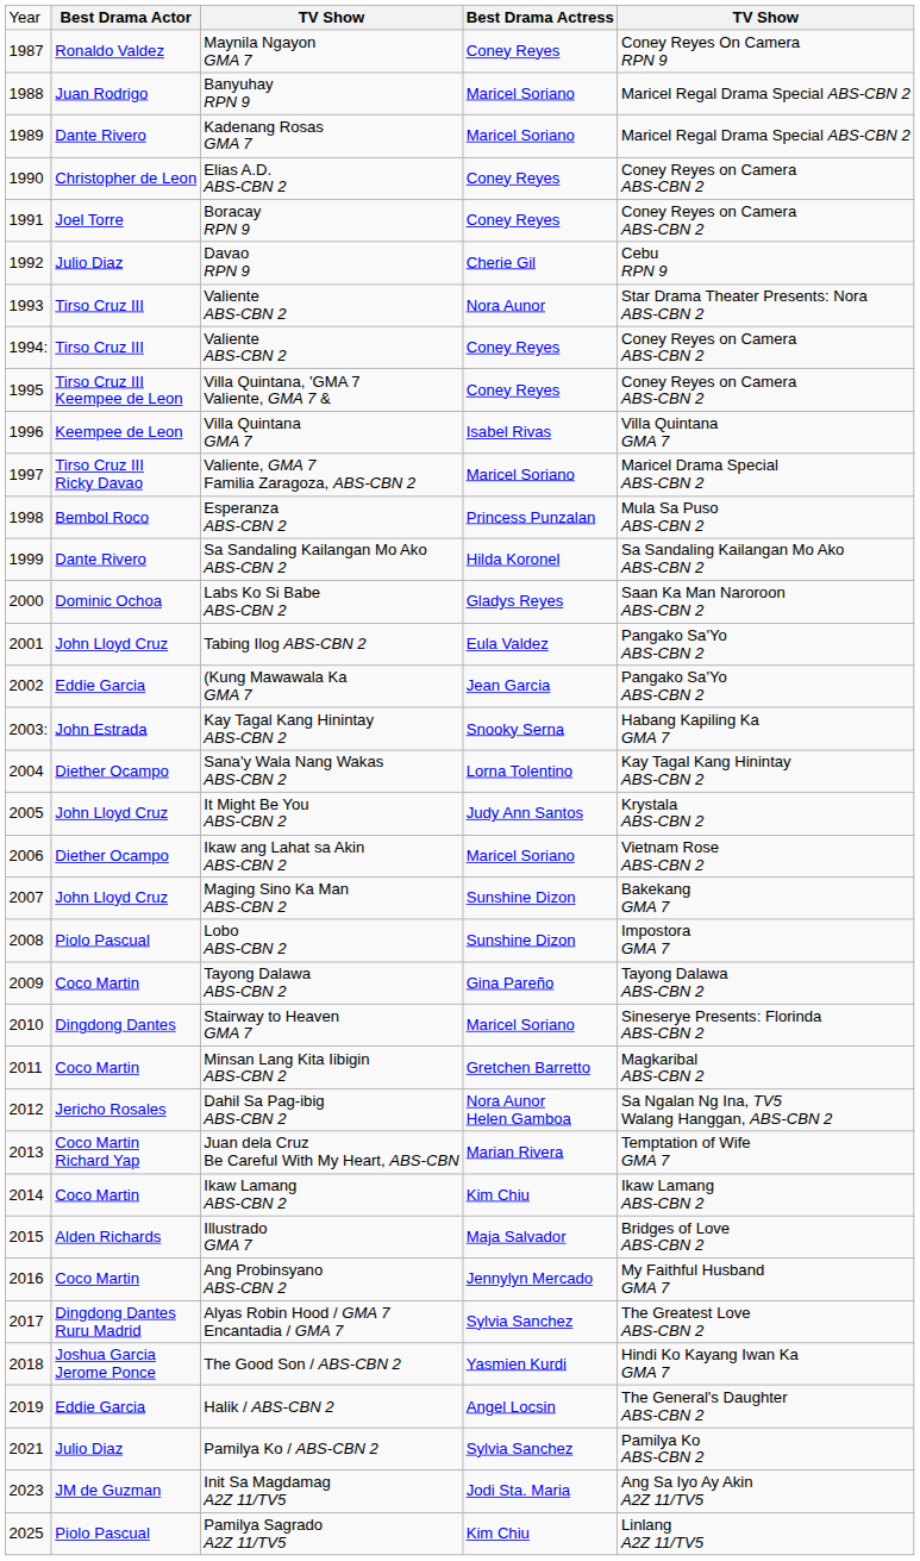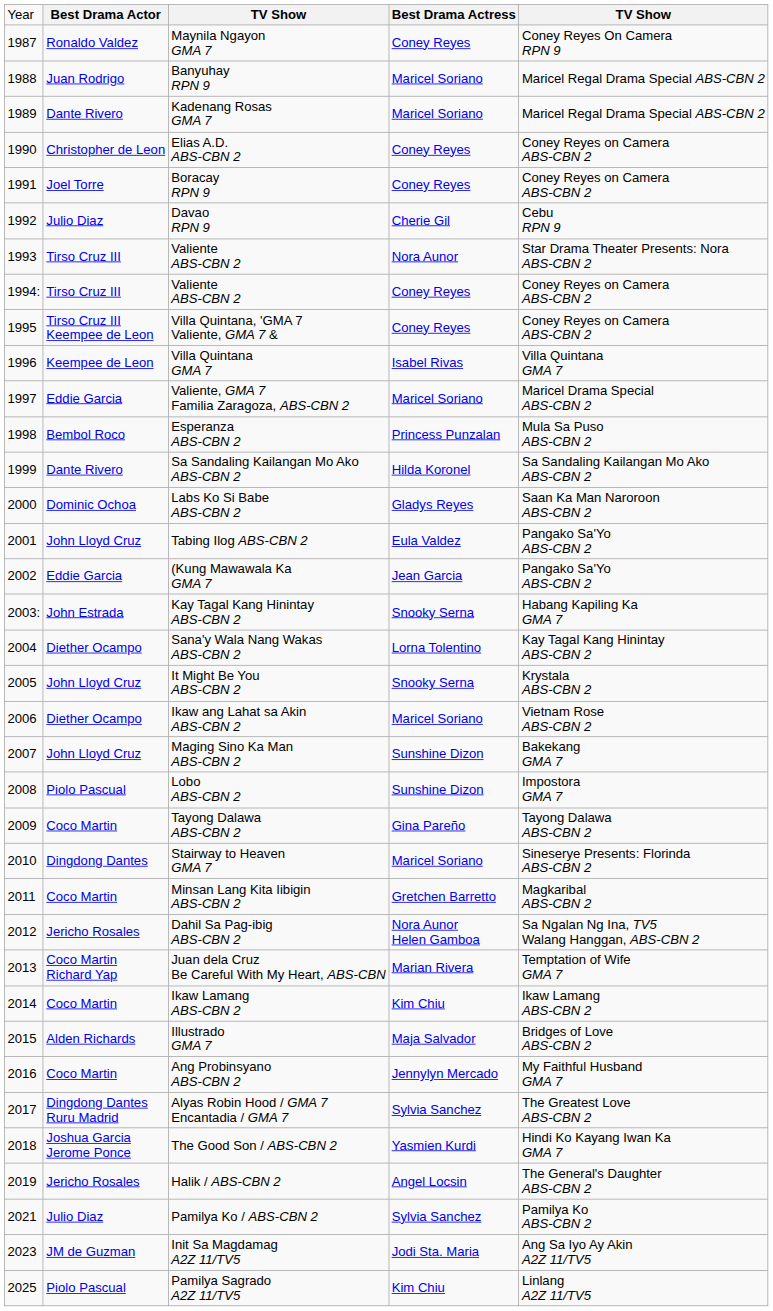 <table border="2"cellpadding="3"cellspacing="0"style="border-collapse:collapse;margin:0auto;" class="wikitable">
 <tr>
 <td>Year</td>
 <th>Best Drama Actor</th>
 <th>TV Show</th>
 <th>Best Drama Actress</th>
 <th>TV Show</th>
 </tr>
 <tr>
 <td>1987</td>
 <td><a href='#'>Ronaldo Valdez</a></td>
 <td>Maynila Ngayon<br> <em>GMA 7</em></td>
 <td><a href='#'>Coney Reyes</a></td>
 <td>Coney Reyes On Camera <br><em>RPN 9</em></td>
 </tr>
 <tr>
 <td>1988</td>
 <td><a href='#'>Juan Rodrigo</a></td>
 <td>Banyuhay <br> <em>RPN 9</em></td>
 <td><a href='#'>Maricel Soriano</a></td>
 <td>Maricel Regal Drama Special <em>ABS-CBN 2</em></td>
 </tr>
 <tr>
 <td>1989</td>
 <td><a href='#'>Dante Rivero</a></td>
 <td>Kadenang Rosas <br> <em>GMA 7</em></td>
 <td><a href='#'>Maricel Soriano</a></td>
 <td>Maricel Regal Drama Special <em>ABS-CBN 2</em></td>
 </tr>
 <tr>
 <td>1990</td>
 <td><a href='#'>Christopher de Leon</a></td>
 <td>Elias A.D. <br> <em>ABS-CBN 2</em></td>
 <td><a href='#'>Coney Reyes</a></td>
 <td>Coney Reyes on Camera <br> <em>ABS-CBN 2</em></td>
 </tr>
 <tr>
 <td>1991</td>
 <td><a href='#'>Joel Torre</a></td>
 <td>Boracay <br><em>RPN 9</em></td>
 <td><a href='#'>Coney Reyes</a></td>
 <td>Coney Reyes on Camera <br> <em>ABS-CBN 2</em></td>
 </tr>
 <tr>
 <td>1992</td>
 <td><a href='#'>Julio Diaz</a></td>
 <td>Davao <br> <em>RPN 9</em></td>
 <td><a href='#'>Cherie Gil</a></td>
 <td>Cebu <br><em>RPN 9</em></td>
 </tr>
 <tr>
 <td>1993</td>
 <td><a href='#'>Tirso Cruz III</a></td>
 <td>Valiente <br><em>ABS-CBN 2</em></td>
 <td><a href='#'>Nora Aunor</a></td>
 <td>Star Drama Theater Presents: Nora <br><em>ABS-CBN 2</em></td>
 </tr>
 <tr>
 <td>1994:</td>
 <td><a href='#'>Tirso Cruz III</a></td>
 <td>Valiente <br><em>ABS-CBN 2</em></td>
 <td><a href='#'>Coney Reyes</a></td>
 <td>Coney Reyes on Camera <br> <em>ABS-CBN 2</em></td>
 </tr>
 <tr>
 <td>1995</td>
 <td><a href='#'>Tirso Cruz III</a><br> <a href='#'>Keempee de Leon </a></td>
 <td>Villa Quintana, 'GMA 7<br>Valiente, <em>GMA 7</em> &</td>
 <td><a href='#'>Coney Reyes</a></td>
 <td>Coney Reyes on Camera <br> <em>ABS-CBN 2</em></td>
 </tr>
 <tr>
 <td>1996</td>
 <td><a href='#'>Keempee de Leon</a></td>
 <td>Villa Quintana <br><em>GMA 7</em></td>
 <td><a href='#'>Isabel Rivas</a></td>
 <td>Villa Quintana <br><em>GMA 7</em></td>
 </tr>
 <tr>
 <td>1997</td>
-<td><a href='#'>Tirso Cruz III</a> <br> <a href='#'>Ricky Davao</a></td>
+<td><a href='#'>Eddie Garcia</a></td>
 <td>Valiente,  <em>GMA 7</em> <br> Familia Zaragoza, <em>ABS-CBN 2</em></td>
 <td><a href='#'>Maricel Soriano</a></td>
 <td>Maricel  Drama Special <br><em>ABS-CBN 2</em></td>
 </tr>
 <tr>
 <td>1998</td>
 <td><a href='#'>Bembol Roco</a></td>
 <td>Esperanza <br><em>ABS-CBN 2</em></td>
 <td><a href='#'>Princess Punzalan</a></td>
 <td>Mula Sa Puso <br> <em>ABS-CBN 2</em></td>
 </tr>
 <tr>
 <td>1999</td>
 <td><a href='#'>Dante Rivero</a></td>
 <td>Sa Sandaling Kailangan Mo Ako <br><em>ABS-CBN 2</em></td>
 <td><a href='#'>Hilda Koronel</a></td>
 <td>Sa Sandaling Kailangan Mo Ako <br><em>ABS-CBN 2</em></td>
 </tr>
 <tr>
 <td>2000</td>
 <td><a href='#'>Dominic Ochoa</a></td>
 <td>Labs Ko Si Babe<br><em>ABS-CBN 2</em></td>
 <td><a href='#'>Gladys Reyes</a></td>
 <td>Saan Ka Man Naroroon <br><em>ABS-CBN 2</em></td>
 </tr>
 <tr>
 <td>2001</td>
 <td><a href='#'>John Lloyd Cruz</a></td>
 <td>Tabing Ilog <em>ABS-CBN 2</em></td>
 <td><a href='#'>Eula Valdez</a></td>
 <td>Pangako Sa'Yo <br><em>ABS-CBN 2</em></td>
 </tr>
 <tr>
 <td>2002</td>
 <td><a href='#'>Eddie Garcia</a></td>
 <td>(Kung Mawawala Ka <br><em>GMA 7</em></td>
 <td><a href='#'>Jean Garcia</a></td>
 <td>Pangako Sa'Yo <br><em>ABS-CBN 2</em></td>
 </tr>
 <tr>
 <td>2003:</td>
 <td><a href='#'>John Estrada</a></td>
 <td>Kay Tagal Kang Hinintay<br><em>ABS-CBN 2</em></td>
 <td><a href='#'>Snooky Serna</a></td>
 <td>Habang Kapiling Ka <br><em>GMA 7</em></td>
 </tr>
 <tr>
 <td>2004</td>
 <td><a href='#'>Diether Ocampo</a></td>
 <td>Sana'y Wala Nang Wakas<br> <em>ABS-CBN 2</em></td>
 <td><a href='#'>Lorna Tolentino</a></td>
 <td>Kay Tagal Kang Hinintay<br><em>ABS-CBN 2</em></td>
 </tr>
 <tr>
 <td>2005</td>
 <td><a href='#'>John Lloyd Cruz</a></td>
 <td>It Might Be You <br><em>ABS-CBN 2</em></td>
-<td><a href='#'>Judy Ann Santos</a></td>
+<td><a href='#'>Snooky Serna</a></td>
 <td>Krystala<br><em>ABS-CBN 2</em></td>
 </tr>
 <tr>
 <td>2006</td>
 <td><a href='#'>Diether Ocampo</a></td>
 <td>Ikaw ang Lahat sa Akin<br><em>ABS-CBN 2</em></td>
 <td><a href='#'>Maricel Soriano</a></td>
 <td>Vietnam Rose <br><em>ABS-CBN 2</em></td>
 </tr>
 <tr>
 <td>2007</td>
 <td><a href='#'>John Lloyd Cruz</a></td>
 <td>Maging Sino Ka Man <br><em>ABS-CBN 2</em></td>
 <td><a href='#'>Sunshine Dizon</a></td>
 <td>Bakekang <br><em>GMA 7</em></td>
 </tr>
 <tr>
 <td>2008</td>
 <td><a href='#'>Piolo Pascual</a></td>
 <td>Lobo <br><em>ABS-CBN 2</em></td>
 <td><a href='#'>Sunshine Dizon</a></td>
 <td>Impostora <br><em>GMA 7</em></td>
 </tr>
 <tr>
 <td>2009</td>
 <td><a href='#'>Coco Martin</a></td>
 <td>Tayong Dalawa<br><em>ABS-CBN 2</em></td>
 <td><a href='#'>Gina Pareño</a></td>
 <td>Tayong Dalawa<br><em>ABS-CBN 2</em></td>
 </tr>
 <tr>
 <td>2010</td>
 <td><a href='#'>Dingdong Dantes</a></td>
 <td>Stairway to Heaven <br><em>GMA 7</em></td>
 <td><a href='#'>Maricel Soriano</a></td>
 <td>Sineserye Presents: Florinda <br><em>ABS-CBN 2</em></td>
 </tr>
 <tr>
 <td>2011</td>
 <td><a href='#'>Coco Martin</a></td>
 <td>Minsan Lang Kita Iibigin <br><em>ABS-CBN 2</em></td>
 <td><a href='#'>Gretchen Barretto</a></td>
 <td>Magkaribal<br><em>ABS-CBN 2</em></td>
 </tr>
 <tr>
 <td>2012</td>
 <td><a href='#'>Jericho Rosales</a></td>
 <td>Dahil Sa Pag-ibig <br><em>ABS-CBN 2</em></td>
 <td><a href='#'>Nora Aunor</a><br><a href='#'>Helen Gamboa</a></td>
 <td>Sa Ngalan Ng Ina, <em>TV5</em><br> Walang Hanggan, <em>ABS-CBN 2</em></td>
 </tr>
 <tr>
 <td>2013</td>
 <td><a href='#'>Coco Martin</a> <br><a href='#'>Richard Yap</a></td>
 <td>Juan dela Cruz <br>Be Careful With My Heart, <em>ABS-CBN</em></td>
 <td><a href='#'>Marian Rivera</a></td>
 <td>Temptation of Wife <br><em>GMA 7</em></td>
 </tr>
 <tr>
 <td>2014</td>
 <td><a href='#'>Coco Martin</a></td>
 <td>Ikaw Lamang <br> <em>ABS-CBN 2</em></td>
 <td><a href='#'>Kim Chiu</a></td>
 <td>Ikaw Lamang <br><em>ABS-CBN 2</em></td>
 </tr>
 <tr>
 <td>2015</td>
 <td><a href='#'>Alden Richards</a></td>
 <td>Illustrado <br><em>GMA 7</em></td>
 <td><a href='#'>Maja Salvador</a></td>
 <td>Bridges of Love <br><em>ABS-CBN 2</em></td>
 </tr>
 <tr>
 <td>2016</td>
 <td><a href='#'>Coco Martin</a></td>
 <td>Ang Probinsyano <br><em>ABS-CBN 2</em></td>
 <td><a href='#'>Jennylyn Mercado</a></td>
 <td>My Faithful Husband<br><em>GMA 7</em></td>
 </tr>
 <tr>
 <td>2017</td>
 <td><a href='#'>Dingdong Dantes</a> <br><a href='#'>Ruru Madrid</a></td>
 <td>Alyas Robin Hood / <em>GMA 7</em><br> Encantadia / <em>GMA 7</em></td>
 <td><a href='#'>Sylvia Sanchez</a></td>
 <td>The Greatest Love <br><em>ABS-CBN 2</em></td>
 </tr>
 <tr>
 <td>2018</td>
 <td><a href='#'>Joshua Garcia</a> <br><a href='#'>Jerome Ponce</a></td>
 <td>The Good Son / <em>ABS-CBN 2</em></td>
 <td><a href='#'>Yasmien Kurdi</a></td>
 <td>Hindi Ko Kayang Iwan Ka <br><em>GMA 7</em></td>
 </tr>
 <tr>
 <td>2019</td>
-<td><a href='#'>Eddie Garcia</a></td>
+<td><a href='#'>Jericho Rosales</a></td>
 <td>Halik / <em>ABS-CBN 2</em></td>
 <td><a href='#'>Angel Locsin</a></td>
 <td>The General's Daughter <br><em>ABS-CBN 2</em></td>
 </tr>
 <tr>
 <td>2021</td>
 <td><a href='#'>Julio Diaz</a></td>
 <td>Pamilya Ko / <em>ABS-CBN 2</em></td>
 <td><a href='#'>Sylvia Sanchez</a></td>
 <td>Pamilya Ko <br><em>ABS-CBN 2</em></td>
 </tr>
 <tr>
 <td>2023</td>
 <td><a href='#'>JM de Guzman</a></td>
 <td>Init Sa Magdamag <br> <em>A2Z 11/TV5</em></td>
 <td><a href='#'>Jodi Sta. Maria</a></td>
 <td>Ang Sa Iyo Ay Akin <br><em>A2Z 11/TV5</em></td>
 </tr>
 <tr>
 <td>2025</td>
 <td><a href='#'>Piolo Pascual</a></td>
 <td>Pamilya Sagrado <br> <em>A2Z 11/TV5</em></td>
 <td><a href='#'>Kim Chiu</a></td>
 <td>Linlang <br><em>A2Z 11/TV5</em></td>
 </tr>
 </table>
